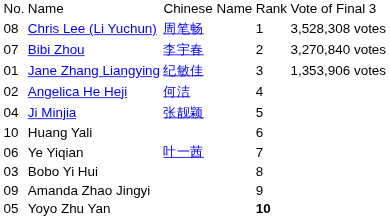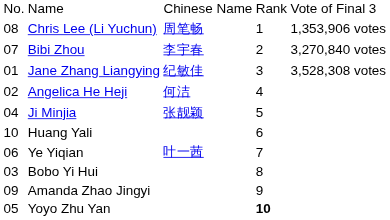 <table ->
 <tr>
 <td>No.</td>
 <td>Name</td>
 <td>Chinese Name</td>
 <td>Rank</td>
 <td>Vote of Final 3</td>
 </tr>
 <tr>
 <td>08</td>
 <td><a href='#'>Chris Lee (Li Yuchun)</a></td>
 <td><a href='#'>周笔畅</a></td>
 <td>1</td>
-<td>3,528,308 votes</td>
+<td>1,353,906 votes</td>
 </tr>
 <tr>
 <td>07</td>
 <td><a href='#'>Bibi Zhou</a></td>
 <td><a href='#'>李宇春</a></td>
 <td>2</td>
 <td>3,270,840 votes</td>
 </tr>
 <tr>
 <td>01</td>
 <td><a href='#'>Jane Zhang Liangying</a></td>
 <td><a href='#'>纪敏佳</a></td>
 <td>3</td>
-<td>1,353,906 votes</td>
+<td>3,528,308 votes</td>
 </tr>
 <tr>
 <td>02</td>
 <td><a href='#'>Angelica He Heji</a></td>
 <td><a href='#'>何洁</a></td>
 <td>4</td>
 <td></td>
 </tr>
 <tr>
 <td>04</td>
 <td><a href='#'>Ji Minjia</a></td>
 <td><a href='#'>张靓颖</a></td>
 <td>5</td>
 <td></td>
 </tr>
 <tr>
 <td>10</td>
 <td>Huang Yali</td>
 <td></td>
 <td>6</td>
 <td></td>
 </tr>
 <tr>
 <td>06</td>
 <td>Ye Yiqian</td>
 <td><a href='#'>叶一茜</a></td>
 <td>7</td>
 <td></td>
 </tr>
 <tr>
 <td>03</td>
 <td>Bobo Yi Hui</td>
 <td></td>
 <td>8</td>
 <td></td>
 </tr>
 <tr>
 <td>09</td>
 <td>Amanda Zhao Jingyi</td>
 <td></td>
 <td>9</td>
 <td></td>
 </tr>
 <tr>
 <td>05</td>
 <td>Yoyo Zhu Yan</td>
 <td></td>
 <td><strong>10</strong></td>
 <td></td>
 </tr>
 </table>
